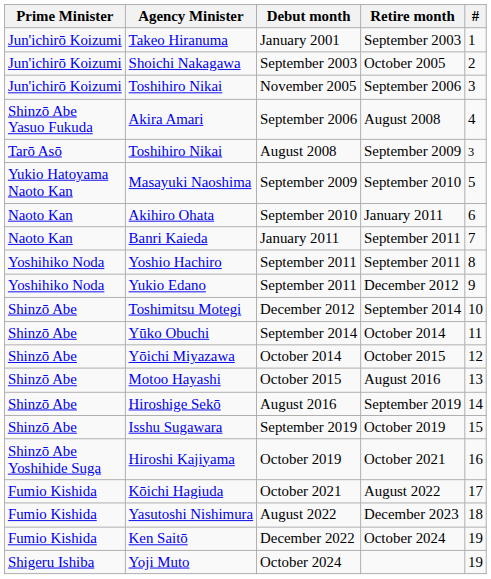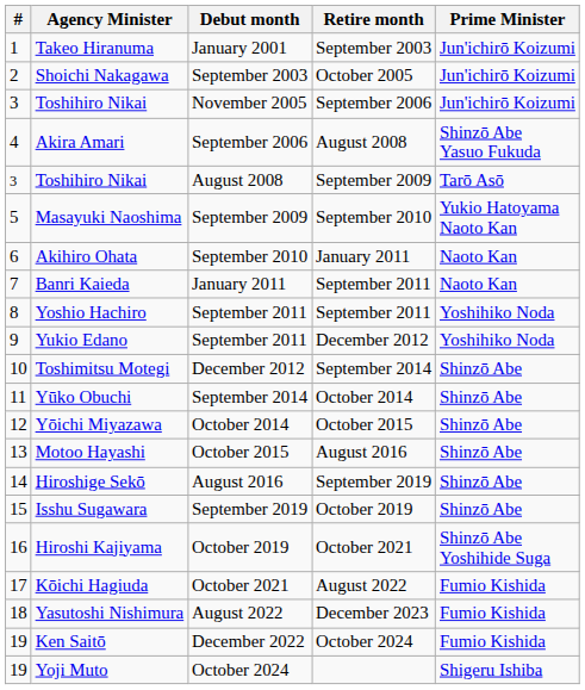 <table class="wikitable sortable">
 <tr>
-<th>Prime Minister</th>
+<th>#</th>
 <th>Agency Minister</th>
 <th>Debut month</th>
 <th>Retire month</th>
-<th>#</th>
+<th>Prime Minister</th>
 </tr>
 <tr>
-<td><a href='#'>Jun'ichirō Koizumi</a></td>
+<td>1</td>
 <td><a href='#'>Takeo Hiranuma</a></td>
 <td>January 2001</td>
 <td>September 2003</td>
-<td>1</td>
+<td><a href='#'>Jun'ichirō Koizumi</a></td>
 </tr>
 <tr>
-<td><a href='#'>Jun'ichirō Koizumi</a></td>
+<td>2</td>
 <td><a href='#'>Shoichi Nakagawa</a></td>
 <td>September 2003</td>
 <td>October 2005</td>
-<td>2</td>
+<td><a href='#'>Jun'ichirō Koizumi</a></td>
 </tr>
 <tr>
-<td><a href='#'>Jun'ichirō Koizumi</a></td>
+<td>3</td>
 <td><a href='#'>Toshihiro Nikai</a></td>
 <td>November 2005</td>
 <td>September 2006</td>
-<td>3</td>
+<td><a href='#'>Jun'ichirō Koizumi</a></td>
 </tr>
 <tr>
-<td><a href='#'>Shinzō Abe</a> <br> <a href='#'>Yasuo Fukuda</a></td>
+<td>4</td>
 <td><a href='#'>Akira Amari</a></td>
 <td>September 2006</td>
 <td>August 2008</td>
-<td>4</td>
+<td><a href='#'>Shinzō Abe</a> <br> <a href='#'>Yasuo Fukuda</a></td>
 </tr>
 <tr>
-<td><a href='#'>Tarō Asō</a></td>
+<td><small>3</small></td>
 <td><a href='#'>Toshihiro Nikai</a></td>
 <td>August 2008</td>
 <td>September 2009</td>
-<td><small>3</small></td>
+<td><a href='#'>Tarō Asō</a></td>
 </tr>
 <tr>
-<td><a href='#'>Yukio Hatoyama</a> <br> <a href='#'>Naoto Kan</a></td>
+<td>5</td>
 <td><a href='#'>Masayuki Naoshima</a></td>
 <td>September 2009</td>
 <td>September 2010</td>
-<td>5</td>
+<td><a href='#'>Yukio Hatoyama</a> <br> <a href='#'>Naoto Kan</a></td>
 </tr>
 <tr>
-<td><a href='#'>Naoto Kan</a></td>
+<td>6</td>
 <td><a href='#'>Akihiro Ohata</a></td>
 <td>September 2010</td>
 <td>January 2011</td>
-<td>6</td>
+<td><a href='#'>Naoto Kan</a></td>
 </tr>
 <tr>
-<td><a href='#'>Naoto Kan</a></td>
+<td>7</td>
 <td><a href='#'>Banri Kaieda</a></td>
 <td>January 2011</td>
 <td>September 2011</td>
-<td>7</td>
+<td><a href='#'>Naoto Kan</a></td>
 </tr>
 <tr>
-<td><a href='#'>Yoshihiko Noda</a></td>
+<td>8</td>
 <td><a href='#'>Yoshio Hachiro</a></td>
 <td>September 2011</td>
 <td>September 2011</td>
-<td>8</td>
+<td><a href='#'>Yoshihiko Noda</a></td>
 </tr>
 <tr>
-<td><a href='#'>Yoshihiko Noda</a></td>
+<td>9</td>
 <td><a href='#'>Yukio Edano</a></td>
 <td>September 2011</td>
 <td>December 2012</td>
-<td>9</td>
+<td><a href='#'>Yoshihiko Noda</a></td>
 </tr>
 <tr>
-<td><a href='#'>Shinzō Abe</a></td>
+<td>10</td>
 <td><a href='#'>Toshimitsu Motegi</a></td>
 <td>December 2012</td>
 <td>September 2014</td>
-<td>10</td>
+<td><a href='#'>Shinzō Abe</a></td>
 </tr>
 <tr>
-<td><a href='#'>Shinzō Abe</a></td>
+<td>11</td>
 <td><a href='#'>Yūko Obuchi</a></td>
 <td>September 2014</td>
 <td>October 2014</td>
-<td>11</td>
+<td><a href='#'>Shinzō Abe</a></td>
 </tr>
 <tr>
-<td><a href='#'>Shinzō Abe</a></td>
+<td>12</td>
 <td><a href='#'>Yōichi Miyazawa</a></td>
 <td>October 2014</td>
 <td>October 2015</td>
-<td>12</td>
+<td><a href='#'>Shinzō Abe</a></td>
 </tr>
 <tr>
-<td><a href='#'>Shinzō Abe</a></td>
+<td>13</td>
 <td><a href='#'>Motoo Hayashi</a></td>
 <td>October 2015</td>
 <td>August 2016</td>
-<td>13</td>
+<td><a href='#'>Shinzō Abe</a></td>
 </tr>
 <tr>
-<td><a href='#'>Shinzō Abe</a></td>
+<td>14</td>
 <td><a href='#'>Hiroshige Sekō</a></td>
 <td>August 2016</td>
 <td>September 2019</td>
-<td>14</td>
+<td><a href='#'>Shinzō Abe</a></td>
 </tr>
 <tr>
-<td><a href='#'>Shinzō Abe</a></td>
+<td>15</td>
 <td><a href='#'>Isshu Sugawara</a></td>
 <td>September 2019</td>
 <td>October 2019</td>
-<td>15</td>
+<td><a href='#'>Shinzō Abe</a></td>
 </tr>
 <tr>
-<td><a href='#'>Shinzō Abe</a> <br> <a href='#'>Yoshihide Suga</a></td>
+<td>16</td>
 <td><a href='#'>Hiroshi Kajiyama</a></td>
 <td>October 2019</td>
 <td>October 2021</td>
-<td>16</td>
+<td><a href='#'>Shinzō Abe</a> <br> <a href='#'>Yoshihide Suga</a></td>
 </tr>
 <tr>
-<td><a href='#'>Fumio Kishida</a></td>
+<td>17</td>
 <td><a href='#'>Kōichi Hagiuda</a></td>
 <td>October 2021</td>
 <td>August 2022</td>
-<td>17</td>
+<td><a href='#'>Fumio Kishida</a></td>
 </tr>
 <tr>
-<td><a href='#'>Fumio Kishida</a></td>
+<td>18</td>
 <td><a href='#'>Yasutoshi Nishimura</a></td>
 <td>August 2022</td>
 <td>December 2023</td>
-<td>18</td>
+<td><a href='#'>Fumio Kishida</a></td>
 </tr>
 <tr>
-<td><a href='#'>Fumio Kishida</a></td>
+<td>19</td>
 <td><a href='#'>Ken Saitō</a></td>
 <td>December 2022</td>
 <td>October 2024</td>
-<td>19</td>
+<td><a href='#'>Fumio Kishida</a></td>
 </tr>
 <tr>
-<td><a href='#'>Shigeru Ishiba</a></td>
+<td>19</td>
 <td><a href='#'>Yoji Muto</a></td>
 <td>October 2024</td>
 <td></td>
-<td>19</td>
+<td><a href='#'>Shigeru Ishiba</a></td>
 </tr>
 </table>
